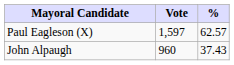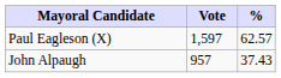 <table class="wikitable">
 <tr>
 <th style="background:#ddf; width:200px;">Mayoral Candidate </th>
 <th style="background:#ddf; width:50px;">Vote</th>
 <th style="background:#ddf; width:30px;">%</th>
 </tr>
 <tr>
 <td>Paul Eagleson (X)</td>
 <td>1,597</td>
 <td>62.57</td>
 </tr>
 <tr>
 <td>John Alpaugh</td>
-<td>960</td>
+<td>957</td>
 <td>37.43</td>
 </tr>
 </table>
